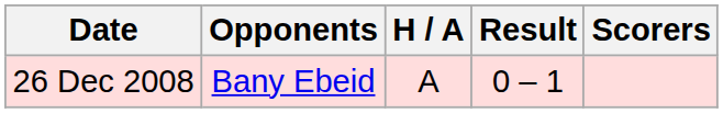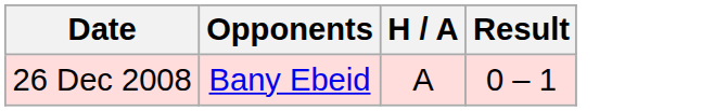 <table class="wikitable" style="text-align:center">
 <tr style="background:#f0f6ff;">
 <th>Date</th>
 <th>Opponents</th>
 <th>H / A</th>
 <th>Result</th>
-<th>Scorers</th>
 </tr>
 <tr bgcolor="#ffdddd">
 <td>26 Dec 2008</td>
 <td><a href='#'>Bany Ebeid</a></td>
 <td>A</td>
 <td>0 – 1</td>
-<td></td>
 </tr>
 </table>
